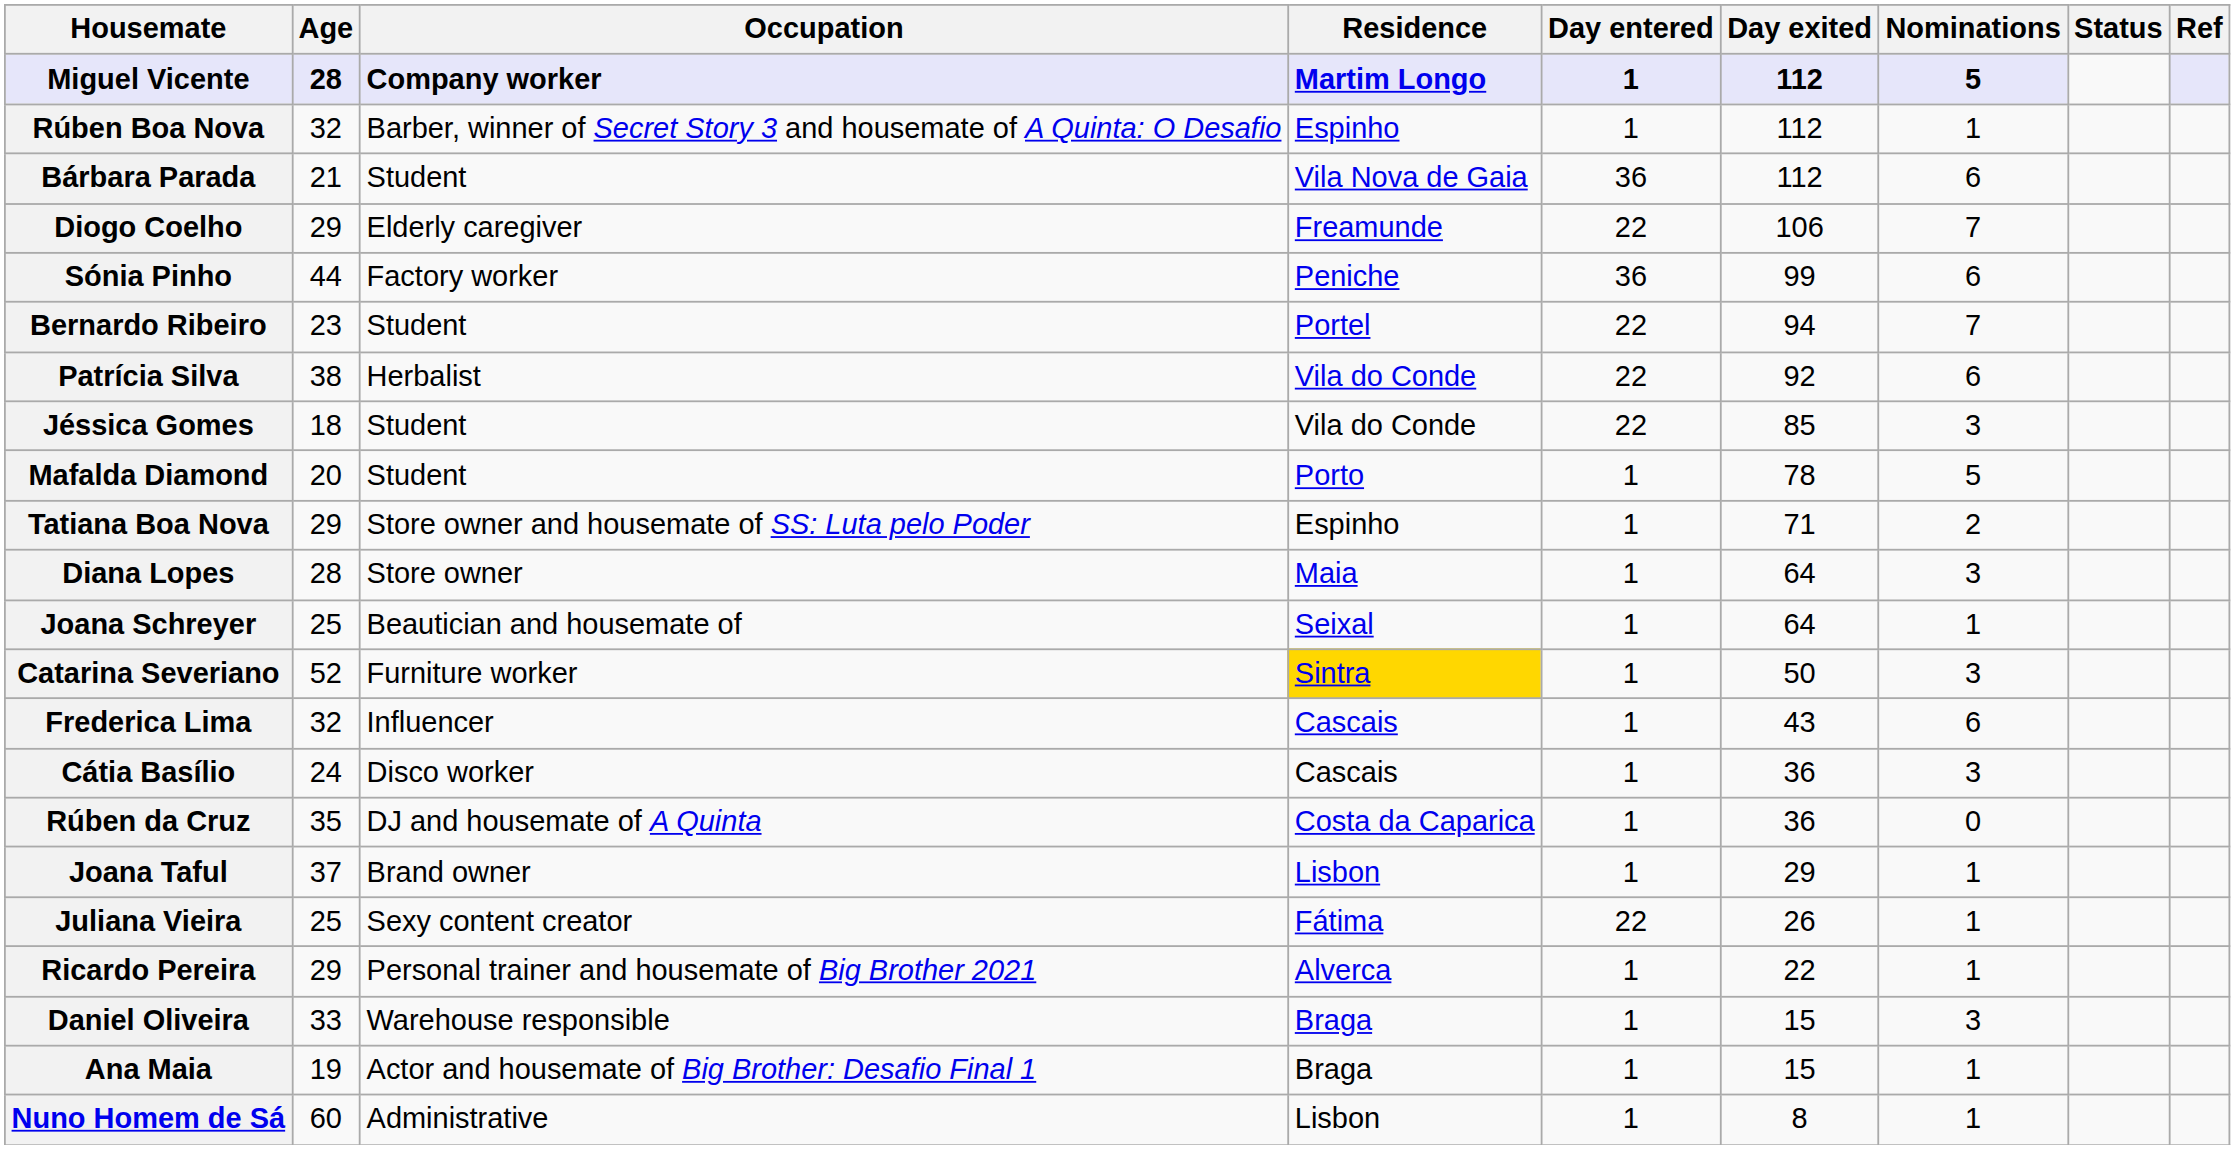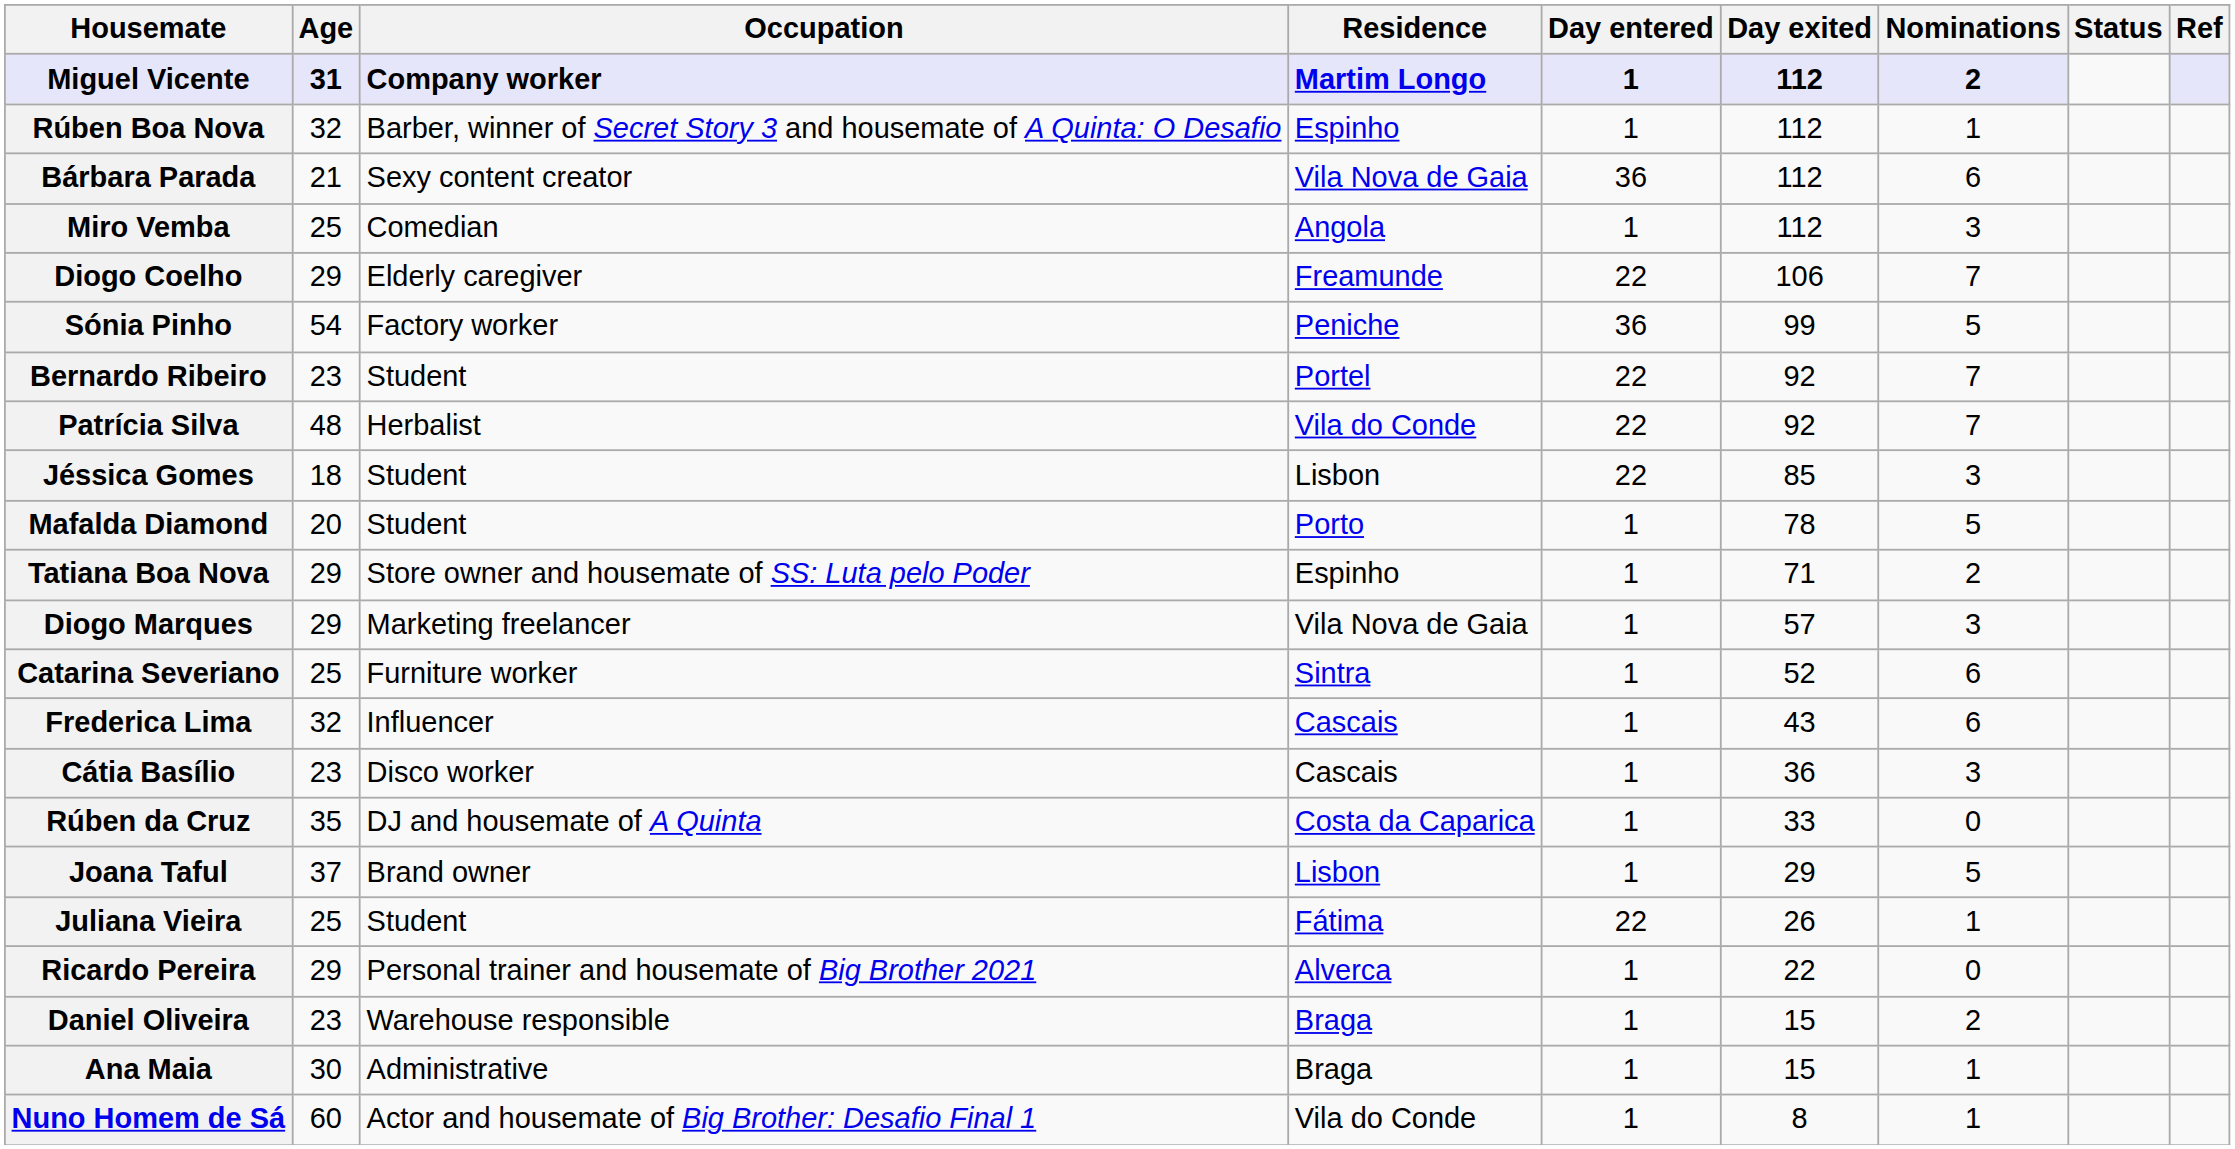 <table class="wikitable sortable" style="text-align:center; line-height:20px; width:auto">
 <tr>
 <th>Housemate</th>
 <th>Age</th>
 <th>Occupation</th>
 <th>Residence</th>
 <th>Day entered</th>
 <th>Day exited</th>
 <th>Nominations</th>
 <th>Status</th>
 <th>Ref</th>
 </tr>
 <tr>
 <td bgcolor="E6E6FA"><strong>Miguel Vicente</strong></td>
-<td bgcolor="E6E6FA"><strong>28</strong></td>
+<td bgcolor="E6E6FA"><strong>31</strong></td>
 <td style="text-align:left" bgcolor="E6E6FA"><strong>Company worker</strong></td>
 <td style="text-align:left" bgcolor="E6E6FA"><strong><a href='#'>Martim Longo</a></strong></td>
 <td bgcolor="E6E6FA"><strong>1</strong></td>
 <td bgcolor="E6E6FA"><strong>112</strong></td>
-<td bgcolor="E6E6FA"><strong>5</strong></td>
+<td bgcolor="E6E6FA"><strong>2</strong></td>
 <td></td>
 <td style="text-align: center" bgcolor="E6E6FA"></td>
 </tr>
 <tr>
 <th>Rúben Boa Nova</th>
 <td>32</td>
 <td style="text-align:left">Barber, winner of <a href='#'><em>Secret Story 3</em></a> and housemate of <em><a href='#'>A Quinta: O Desafio</a></em></td>
 <td style="text-align:left"><a href='#'>Espinho</a></td>
 <td>1</td>
 <td>112</td>
 <td>1</td>
 <td></td>
 <td style="text-align: center"></td>
 </tr>
 <tr>
 <th>Bárbara Parada</th>
 <td>21</td>
-<td style="text-align:left">Student</td>
+<td style="text-align:left">Sexy content creator</td>
 <td style="text-align:left"><a href='#'>Vila Nova de Gaia</a></td>
 <td>36</td>
 <td>112</td>
 <td>6</td>
+<td></td>
+<td style="text-align: center"></td>
+</tr>
+<tr>
+<th>Miro Vemba</th>
+<td>25</td>
+<td style="text-align:left">Comedian</td>
+<td style="text-align:left"><a href='#'>Angola</a></td>
+<td>1</td>
+<td>112</td>
+<td>3</td>
 <td></td>
 <td style="text-align: center"></td>
 </tr>
 <tr>
 <th>Diogo Coelho</th>
 <td>29</td>
 <td style="text-align:left">Elderly caregiver</td>
 <td style="text-align:left"><a href='#'>Freamunde</a></td>
 <td>22</td>
 <td>106</td>
 <td>7</td>
 <td></td>
 <td style="text-align: center"></td>
 </tr>
 <tr>
 <th>Sónia Pinho</th>
-<td>44</td>
+<td>54</td>
 <td style="text-align:left">Factory worker</td>
 <td style="text-align:left"><a href='#'>Peniche</a></td>
 <td>36</td>
 <td>99</td>
-<td>6</td>
+<td>5</td>
 <td></td>
 <td style="text-align: center"></td>
 </tr>
 <tr>
 <th>Bernardo Ribeiro</th>
 <td>23</td>
 <td style="text-align:left">Student</td>
 <td style="text-align:left"><a href='#'>Portel</a></td>
 <td>22</td>
-<td>94</td>
+<td>92</td>
 <td>7</td>
 <td></td>
 <td style="text-align: center"></td>
 </tr>
 <tr>
 <th>Patrícia Silva</th>
-<td>38</td>
+<td>48</td>
 <td style="text-align:left">Herbalist</td>
 <td style="text-align:left"><a href='#'>Vila do Conde</a></td>
 <td>22</td>
 <td>92</td>
-<td>6</td>
+<td>7</td>
 <td></td>
 <td style="text-align: center"></td>
 </tr>
 <tr>
 <th>Jéssica Gomes</th>
 <td>18</td>
 <td style="text-align:left">Student</td>
-<td style="text-align:left">Vila do Conde</td>
+<td style="text-align:left">Lisbon</td>
 <td>22</td>
 <td>85</td>
 <td>3</td>
 <td></td>
 <td style="text-align: center"></td>
 </tr>
 <tr>
 <th>Mafalda Diamond</th>
 <td>20</td>
 <td style="text-align:left">Student</td>
 <td style="text-align:left"><a href='#'>Porto</a></td>
 <td>1</td>
 <td>78</td>
 <td>5</td>
 <td></td>
 <td style="text-align: center"></td>
 </tr>
 <tr>
 <th>Tatiana Boa Nova</th>
 <td>29</td>
 <td style="text-align:left">Store owner and housemate of <a href='#'><em>SS: Luta pelo Poder</em></a></td>
 <td style="text-align:left">Espinho</td>
 <td>1</td>
 <td>71</td>
 <td>2</td>
 <td></td>
 <td style="text-align: center"></td>
 </tr>
 <tr>
-<th>Diana Lopes</th>
-<td>28</td>
-<td style="text-align:left">Store owner</td>
-<td style="text-align:left"><a href='#'>Maia</a></td>
+<th>Diogo Marques</th>
+<td>29</td>
+<td style="text-align:left">Marketing freelancer</td>
+<td style="text-align:left">Vila Nova de Gaia</td>
 <td>1</td>
-<td>64</td>
+<td>57</td>
 <td>3</td>
 <td></td>
 <td style="text-align: center"></td>
 </tr>
 <tr>
-<th>Joana Schreyer</th>
+<th>Catarina Severiano</th>
 <td>25</td>
-<td style="text-align:left">Beautician and housemate of <em></em></td>
-<td style="text-align:left"><a href='#'>Seixal</a></td>
+<td style="text-align:left">Furniture worker</td>
+<td style="text-align:left"><a href='#'>Sintra</a></td>
 <td>1</td>
-<td>64</td>
-<td>1</td>
-<td></td>
-<td style="text-align: center"></td>
-</tr>
-<tr>
-<th>Catarina Severiano</th>
 <td>52</td>
-<td style="text-align:left">Furniture worker</td>
-<td style="background: gold; text-align:left"><a href='#'>Sintra</a></td>
-<td>1</td>
-<td>50</td>
-<td>3</td>
+<td>6</td>
 <td></td>
 <td style="text-align: center"></td>
 </tr>
 <tr>
 <th>Frederica Lima</th>
 <td>32</td>
 <td style="text-align:left">Influencer</td>
 <td style="text-align:left"><a href='#'>Cascais</a></td>
 <td>1</td>
 <td>43</td>
 <td>6</td>
 <td></td>
 <td style="text-align: center"></td>
 </tr>
 <tr>
 <th>Cátia Basílio</th>
-<td>24</td>
+<td>23</td>
 <td style="text-align:left">Disco worker</td>
 <td style="text-align:left">Cascais</td>
 <td>1</td>
 <td>36</td>
 <td>3</td>
 <td></td>
 <td style="text-align: center"></td>
 </tr>
 <tr>
 <th>Rúben da Cruz</th>
 <td>35</td>
 <td style="text-align:left">DJ and housemate of <em><a href='#'>A Quinta</a></em></td>
 <td style="text-align:left"><a href='#'>Costa da Caparica</a></td>
 <td>1</td>
-<td>36</td>
+<td>33</td>
 <td>0</td>
 <td></td>
 <td style="text-align: center"></td>
 </tr>
 <tr>
 <th>Joana Taful</th>
 <td>37</td>
 <td style="text-align:left">Brand owner</td>
 <td style="text-align:left"><a href='#'>Lisbon</a></td>
 <td>1</td>
 <td>29</td>
-<td>1</td>
+<td>5</td>
 <td></td>
 <td style="text-align: center"></td>
 </tr>
 <tr>
 <th>Juliana Vieira</th>
 <td>25</td>
-<td style="text-align:left">Sexy content creator</td>
+<td style="text-align:left">Student</td>
 <td style="text-align:left"><a href='#'>Fátima</a></td>
 <td>22</td>
 <td>26</td>
 <td>1</td>
 <td></td>
 <td style="text-align: center"></td>
 </tr>
 <tr>
 <th>Ricardo Pereira</th>
 <td>29</td>
 <td style="text-align:left">Personal trainer and housemate of <em><a href='#'>Big Brother 2021</a></em></td>
 <td style="text-align:left"><a href='#'>Alverca</a></td>
 <td>1</td>
 <td>22</td>
-<td>1</td>
+<td>0</td>
 <td></td>
 <td style="text-align: center"></td>
 </tr>
 <tr>
 <th>Daniel Oliveira</th>
-<td>33</td>
+<td>23</td>
 <td style="text-align:left">Warehouse responsible</td>
 <td style="text-align:left"><a href='#'>Braga</a></td>
 <td>1</td>
 <td>15</td>
-<td>3</td>
+<td>2</td>
 <td></td>
 <td style="text-align: center"></td>
 </tr>
 <tr>
 <th>Ana Maia</th>
-<td>19</td>
-<td style="text-align:left">Actor and housemate of <em><a href='#'>Big Brother: Desafio Final 1</a></em></td>
+<td>30</td>
+<td style="text-align:left">Administrative</td>
 <td style="text-align:left">Braga</td>
 <td>1</td>
 <td>15</td>
 <td>1</td>
 <td></td>
 <td style="text-align: center"></td>
 </tr>
 <tr>
 <th><a href='#'>Nuno Homem de Sá</a></th>
 <td>60</td>
-<td style="text-align:left">Administrative</td>
-<td style="text-align:left">Lisbon</td>
+<td style="text-align:left">Actor and housemate of <em><a href='#'>Big Brother: Desafio Final 1</a></em></td>
+<td style="text-align:left">Vila do Conde</td>
 <td>1</td>
 <td>8</td>
 <td>1</td>
 <td></td>
 <td style="text-align: center"></td>
 </tr>
 </table>
